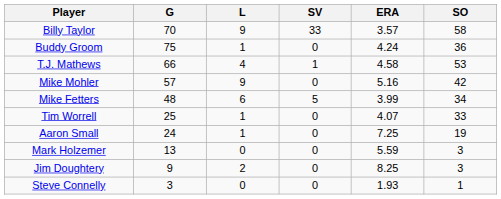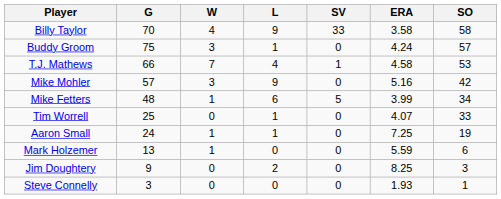 <table class="wikitable sortable">
 <tr>
 <th bgcolor="#DDDDFF" width="16%">Player</th>
 <th bgcolor="#DDDDFF" width="9%">G</th>
+<th bgcolor="#DDDDFF" width="9%">W</th>
 <th bgcolor="#DDDDFF" width="9%">L</th>
 <th bgcolor="#DDDDFF" width="9%">SV</th>
 <th bgcolor="#DDDDFF" width="9%">ERA</th>
 <th bgcolor="#DDDDFF" width="9%">SO</th>
 </tr>
 <tr align="center">
 <td><a href='#'>Billy Taylor</a></td>
 <td>70</td>
+<td>4</td>
 <td>9</td>
 <td>33</td>
-<td>3.57</td>
+<td>3.58</td>
 <td>58</td>
 </tr>
 <tr align=center>
 <td><a href='#'>Buddy Groom</a></td>
 <td>75</td>
+<td>3</td>
 <td>1</td>
 <td>0</td>
 <td>4.24</td>
-<td>36</td>
+<td>57</td>
 </tr>
 <tr align=center>
 <td><a href='#'>T.J. Mathews</a></td>
 <td>66</td>
+<td>7</td>
 <td>4</td>
 <td>1</td>
 <td>4.58</td>
 <td>53</td>
 </tr>
 <tr align=center>
 <td><a href='#'>Mike Mohler</a></td>
 <td>57</td>
+<td>3</td>
 <td>9</td>
 <td>0</td>
 <td>5.16</td>
 <td>42</td>
 </tr>
 <tr align=center>
 <td><a href='#'>Mike Fetters</a></td>
 <td>48</td>
+<td>1</td>
 <td>6</td>
 <td>5</td>
 <td>3.99</td>
 <td>34</td>
 </tr>
 <tr align=center>
 <td><a href='#'>Tim Worrell</a></td>
 <td>25</td>
+<td>0</td>
 <td>1</td>
 <td>0</td>
 <td>4.07</td>
 <td>33</td>
 </tr>
 <tr align=center>
 <td><a href='#'>Aaron Small</a></td>
 <td>24</td>
 <td>1</td>
+<td>1</td>
 <td>0</td>
 <td>7.25</td>
 <td>19</td>
 </tr>
 <tr align=center>
 <td><a href='#'>Mark Holzemer</a></td>
 <td>13</td>
+<td>1</td>
 <td>0</td>
 <td>0</td>
 <td>5.59</td>
-<td>3</td>
+<td>6</td>
 </tr>
 <tr align=center>
 <td><a href='#'>Jim Doughtery</a></td>
 <td>9</td>
+<td>0</td>
 <td>2</td>
 <td>0</td>
 <td>8.25</td>
 <td>3</td>
 </tr>
 <tr align=center>
 <td><a href='#'>Steve Connelly</a></td>
 <td>3</td>
 <td>0</td>
 <td>0</td>
+<td>0</td>
 <td>1.93</td>
 <td>1</td>
 </tr>
 </table>
